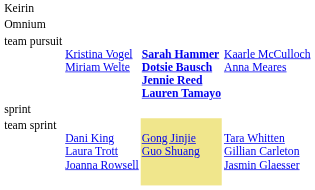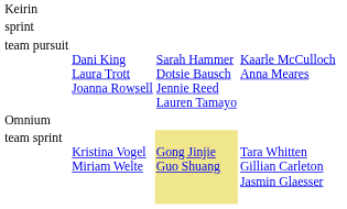 <table>
 <tr>
 <td>Keirin<br></td>
 <td></td>
 <td></td>
 <td></td>
 </tr>
 <tr>
+<td>sprint<br></td>
+<td></td>
+<td></td>
+<td></td>
+</tr>
+<tr valign="top">
+<td>team pursuit<br></td>
+<td><br><a href='#'>Dani King</a><br><a href='#'>Laura Trott</a><br><a href='#'>Joanna Rowsell</a><br> </td>
+<td><br><a href='#'>Sarah Hammer</a><br><a href='#'>Dotsie Bausch</a><br><a href='#'>Jennie Reed</a><br><a href='#'>Lauren Tamayo</a></td>
+<td><br><a href='#'>Kaarle McCulloch</a><br><a href='#'>Anna Meares</a></td>
+</tr>
+<tr>
 <td>Omnium<br></td>
 <td></td>
 <td></td>
 <td></td>
 </tr>
 <tr valign="top">
-<td>team pursuit<br></td>
+<td>team sprint<br></td>
 <td><br><a href='#'>Kristina Vogel</a><br><a href='#'>Miriam Welte</a></td>
-<td><strong><br><a href='#'>Sarah Hammer</a><br><a href='#'>Dotsie Bausch</a><br><a href='#'>Jennie Reed</a><br><a href='#'>Lauren Tamayo</a></strong></td>
-<td><br><a href='#'>Kaarle McCulloch</a><br><a href='#'>Anna Meares</a></td>
-</tr>
-<tr>
-<td>sprint<br></td>
-<td></td>
-<td></td>
-<td></td>
-</tr>
-<tr valign="top">
-<td>team sprint<br></td>
-<td><br><a href='#'>Dani King</a><br><a href='#'>Laura Trott</a><br><a href='#'>Joanna Rowsell</a><br> </td>
 <td style="background: khaki;"><br><a href='#'>Gong Jinjie</a><br><a href='#'>Guo Shuang</a></td>
 <td><br><a href='#'>Tara Whitten</a><br><a href='#'>Gillian Carleton</a><br><a href='#'>Jasmin Glaesser</a><br> </td>
 </tr>
 <tr>
 </tr>
 </table>
